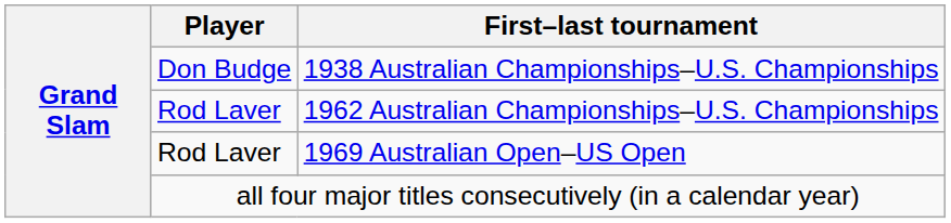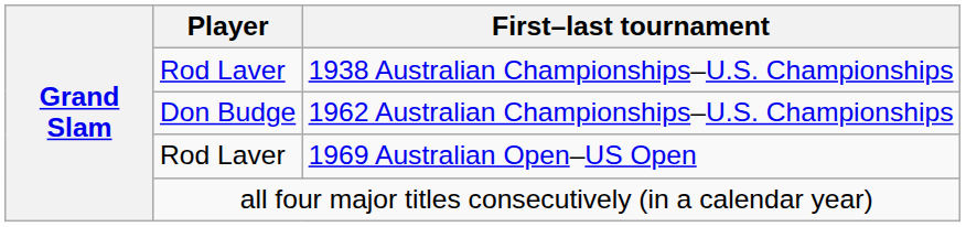 <table class="wikitable nowrap">
 <tr>
 <th rowspan="5" style="width:80px;"><a href='#'>Grand Slam</a></th>
 <th>Player</th>
 <th>First–last tournament</th>
 </tr>
 <tr>
-<td> <a href='#'>Don Budge</a></td>
+<td> <a href='#'>Rod Laver</a></td>
 <td><a href='#'>1938 Australian Championships</a>–<a href='#'>U.S. Championships</a></td>
 </tr>
 <tr>
-<td> <a href='#'>Rod Laver</a></td>
+<td> <a href='#'>Don Budge</a></td>
 <td><a href='#'>1962 Australian Championships</a>–<a href='#'>U.S. Championships</a></td>
 </tr>
 <tr>
 <td> Rod Laver </td>
 <td><a href='#'>1969 Australian Open</a>–<a href='#'>US Open</a></td>
 </tr>
 <tr>
 <td colspan="2" style="text-align:center;">all four major titles consecutively (in a calendar year)</td>
 </tr>
 </table>
